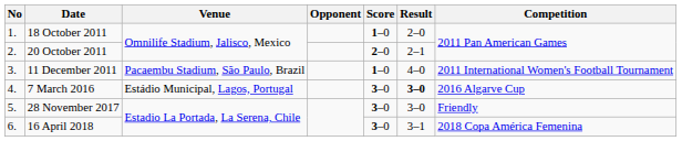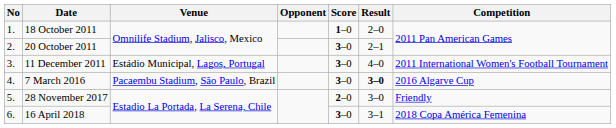 <table class="wikitable collapsible sortable">
 <tr>
 <th>No</th>
 <th>Date</th>
 <th>Venue</th>
 <th>Opponent</th>
 <th>Score</th>
 <th>Result</th>
 <th>Competition</th>
 </tr>
 <tr>
 <td>1.</td>
 <td>18 October 2011</td>
 <td rowspan="2"><a href='#'>Omnilife Stadium</a>, <a href='#'>Jalisco</a>, Mexico</td>
 <td></td>
 <td align=center><strong>1</strong>–0</td>
 <td align=center>2–0</td>
 <td rowspan="2"><a href='#'>2011 Pan American Games</a></td>
 </tr>
 <tr>
 <td>2.</td>
 <td>20 October 2011</td>
 <td></td>
-<td align=center><strong>2</strong>–0</td>
+<td align=center><strong>3</strong>–0</td>
 <td align=center>2–1</td>
 </tr>
 <tr>
 <td>3.</td>
 <td>11 December 2011</td>
-<td><a href='#'>Pacaembu Stadium</a>, <a href='#'>São Paulo</a>, Brazil</td>
+<td>Estádio Municipal, <a href='#'>Lagos, Portugal</a></td>
 <td></td>
-<td align=center><strong>1</strong>–0</td>
+<td align=center><strong>3</strong>–0</td>
 <td align=center>4–0</td>
 <td><a href='#'>2011 International Women's Football Tournament</a></td>
 </tr>
 <tr>
 <td>4.</td>
 <td>7 March 2016</td>
-<td>Estádio Municipal, <a href='#'>Lagos, Portugal</a></td>
+<td><a href='#'>Pacaembu Stadium</a>, <a href='#'>São Paulo</a>, Brazil</td>
 <td></td>
 <td align=center><strong>3</strong>–0</td>
 <td align=center><strong>3–0</strong></td>
 <td><a href='#'>2016 Algarve Cup</a></td>
 </tr>
 <tr>
 <td>5.</td>
 <td>28 November 2017</td>
 <td rowspan="2"><a href='#'>Estadio La Portada</a>, <a href='#'>La Serena, Chile</a></td>
 <td rowspan="2"></td>
-<td align=center><strong>3</strong>–0</td>
+<td align=center><strong>2</strong>–0</td>
 <td align=center>3–0</td>
 <td><a href='#'>Friendly</a></td>
 </tr>
 <tr>
 <td>6.</td>
 <td>16 April 2018</td>
 <td align=center><strong>3</strong>–0</td>
 <td align=center>3–1</td>
 <td><a href='#'>2018 Copa América Femenina</a></td>
 </tr>
 </table>
